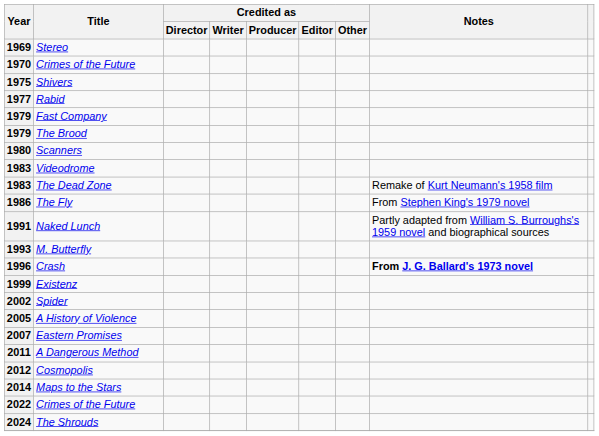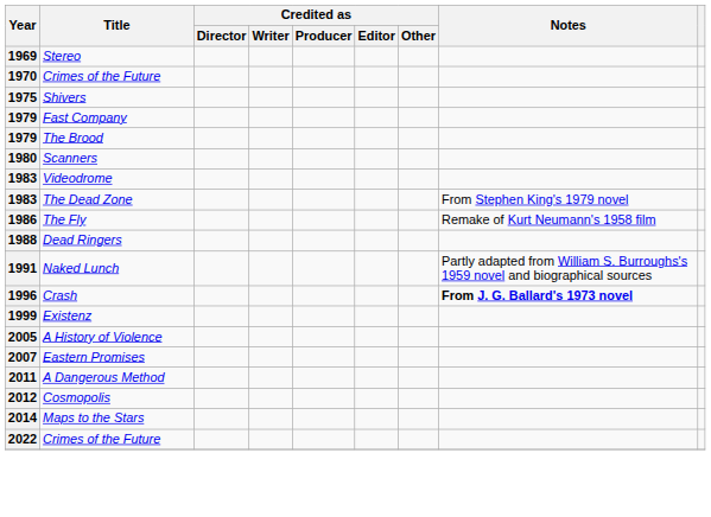 <table class="wikitable sortable plainrowheaders">
 <tr>
 <th rowspan="2" scope="col">Year</th>
 <th width="22%" rowspan="2" scope="col">Title</th>
 <th colspan="5" scope="col">Credited as</th>
 <th rowspan="2" scope="col" class="unsortable">Notes</th>
 <th width="1%" rowspan="2" scope="col" class="unsortable"></th>
 </tr>
 <tr>
 <th width=5%>Director</th>
 <th width=5%>Writer</th>
 <th width=5%>Producer</th>
 <th width=5%>Editor</th>
 <th width=5%>Other</th>
 </tr>
 <tr>
 <th scope="row">1969</th>
 <td><em><a href='#'>Stereo</a></em></td>
 <td></td>
 <td></td>
 <td></td>
 <td></td>
 <td></td>
 <td></td>
 <td></td>
 </tr>
 <tr>
 <th scope="row">1970</th>
 <td><em><a href='#'>Crimes of the Future</a></em></td>
 <td></td>
 <td></td>
 <td></td>
 <td></td>
 <td></td>
 <td></td>
 <td></td>
 </tr>
 <tr>
 <th scope="row">1975</th>
 <td><em><a href='#'>Shivers</a></em></td>
-<td></td>
-<td></td>
-<td></td>
-<td></td>
-<td></td>
-<td></td>
-<td></td>
-</tr>
-<tr>
-<th scope="row">1977</th>
-<td><em><a href='#'>Rabid</a></em></td>
 <td></td>
 <td></td>
 <td></td>
 <td></td>
 <td></td>
 <td></td>
 <td></td>
 </tr>
 <tr>
 <th scope="row">1979</th>
 <td><em><a href='#'>Fast Company</a></em></td>
 <td></td>
 <td></td>
 <td></td>
 <td></td>
 <td></td>
 <td></td>
 <td></td>
 </tr>
 <tr>
 <th scope="row">1979</th>
 <td><em><a href='#'>The Brood</a></em></td>
 <td></td>
 <td></td>
 <td></td>
 <td></td>
 <td></td>
 <td></td>
 <td></td>
 </tr>
 <tr>
 <th scope="row">1980</th>
 <td><em><a href='#'>Scanners</a></em></td>
 <td></td>
 <td></td>
 <td></td>
 <td></td>
 <td></td>
 <td></td>
 <td></td>
 </tr>
 <tr>
 <th scope="row">1983</th>
 <td><em><a href='#'>Videodrome</a></em></td>
 <td></td>
 <td></td>
 <td></td>
 <td></td>
 <td></td>
 <td></td>
 <td></td>
 </tr>
 <tr>
 <th scope="row">1983</th>
 <td><em><a href='#'>The Dead Zone</a></em></td>
 <td></td>
 <td></td>
 <td></td>
 <td></td>
 <td></td>
-<td>Remake of <a href='#'>Kurt Neumann's 1958 film</a></td>
+<td>From <a href='#'>Stephen King's 1979 novel</a></td>
 <td></td>
 </tr>
 <tr>
 <th scope="row">1986</th>
 <td><em><a href='#'>The Fly</a></em></td>
 <td></td>
 <td></td>
 <td></td>
 <td></td>
 <td></td>
-<td>From <a href='#'>Stephen King's 1979 novel</a></td>
+<td>Remake of <a href='#'>Kurt Neumann's 1958 film</a></td>
+<td></td>
+</tr>
+<tr>
+<th scope="row">1988</th>
+<td><em><a href='#'>Dead Ringers</a></em></td>
+<td></td>
+<td></td>
+<td></td>
+<td></td>
+<td></td>
+<td></td>
 <td></td>
 </tr>
 <tr>
 <th scope="row">1991</th>
 <td><em><a href='#'>Naked Lunch</a></em></td>
 <td></td>
 <td></td>
 <td></td>
 <td></td>
 <td></td>
 <td>Partly adapted from <a href='#'>William S. Burroughs's 1959 novel</a> and biographical sources</td>
-<td></td>
-</tr>
-<tr>
-<th scope="row">1993</th>
-<td><em><a href='#'>M. Butterfly</a></em></td>
-<td></td>
-<td></td>
-<td></td>
-<td></td>
-<td></td>
-<td></td>
 <td></td>
 </tr>
 <tr>
 <th scope="row">1996</th>
 <td><em><a href='#'>Crash</a></em></td>
 <td></td>
 <td></td>
 <td></td>
 <td></td>
 <td></td>
 <td><strong>From <a href='#'>J. G. Ballard's 1973 novel</a></strong></td>
 <td></td>
 </tr>
 <tr>
 <th scope="row">1999</th>
 <td><em><a href='#'>Existenz</a></em></td>
-<td></td>
-<td></td>
-<td></td>
-<td></td>
-<td></td>
-<td></td>
-<td></td>
-</tr>
-<tr>
-<th scope="row">2002</th>
-<td><em><a href='#'>Spider</a></em></td>
 <td></td>
 <td></td>
 <td></td>
 <td></td>
 <td></td>
 <td></td>
 <td></td>
 </tr>
 <tr>
 <th scope="row">2005</th>
 <td><em><a href='#'>A History of Violence</a></em></td>
 <td></td>
 <td></td>
 <td></td>
 <td></td>
 <td></td>
 <td></td>
 <td></td>
 </tr>
 <tr>
 <th scope="row">2007</th>
 <td><em><a href='#'>Eastern Promises</a></em></td>
 <td></td>
 <td></td>
 <td></td>
 <td></td>
 <td></td>
 <td></td>
 <td></td>
 </tr>
 <tr>
 <th scope="row">2011</th>
 <td><em><a href='#'>A Dangerous Method</a></em></td>
 <td></td>
 <td></td>
 <td></td>
 <td></td>
 <td></td>
 <td></td>
 <td></td>
 </tr>
 <tr>
 <th scope="row">2012</th>
 <td><em><a href='#'>Cosmopolis</a></em></td>
 <td></td>
 <td></td>
 <td></td>
 <td></td>
 <td></td>
 <td></td>
 <td></td>
 </tr>
 <tr>
 <th scope="row">2014</th>
 <td><em><a href='#'>Maps to the Stars</a></em></td>
 <td></td>
 <td></td>
 <td></td>
 <td></td>
 <td></td>
 <td></td>
 <td></td>
 </tr>
 <tr>
 <th scope="row">2022</th>
 <td><em><a href='#'>Crimes of the Future</a></em></td>
 <td></td>
 <td></td>
 <td></td>
 <td></td>
 <td></td>
 <td></td>
 <td></td>
 </tr>
 <tr>
-<th scope="row">2024</th>
-<td><em><a href='#'>The Shrouds</a></em></td>
-<td></td>
-<td></td>
-<td></td>
-<td></td>
-<td></td>
-<td></td>
-<td></td>
-</tr>
-<tr>
 </tr>
 </table>
